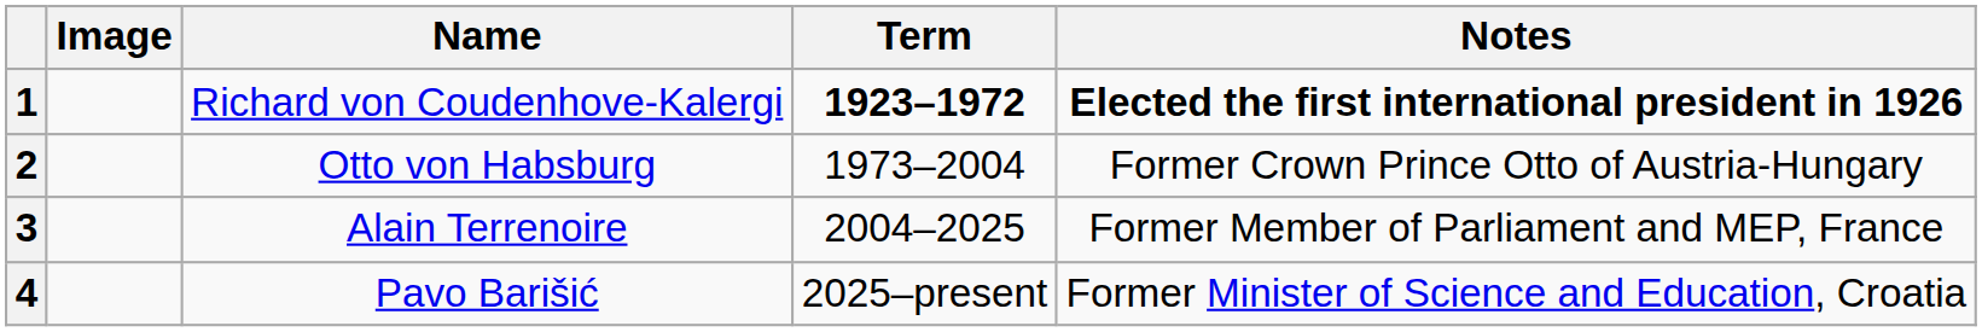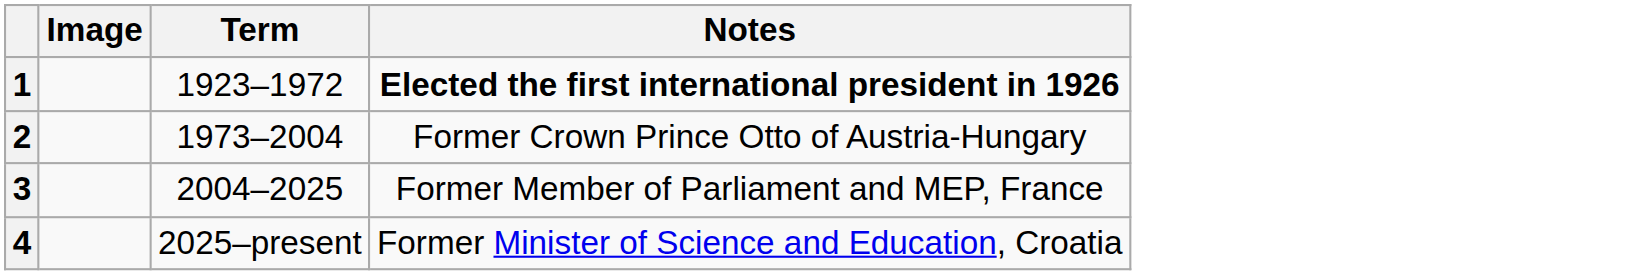 <table class="wikitable sortable" style="text-align:center">
 <tr>
 <th></th>
 <th class="unsortable">Image</th>
-<th>Name</th>
 <th>Term</th>
 <th>Notes</th>
 </tr>
 <tr>
 <th>1</th>
 <td></td>
-<td><a href='#'>Richard von Coudenhove-Kalergi</a><br></td>
-<td><strong>1923–1972</strong></td>
+<td>1923–1972</td>
 <td><strong>Elected the first international president in 1926</strong></td>
 </tr>
 <tr>
 <th>2</th>
 <td></td>
-<td><a href='#'>Otto von Habsburg</a><br></td>
 <td>1973–2004</td>
 <td>Former Crown Prince Otto of Austria-Hungary</td>
 </tr>
 <tr>
 <th>3</th>
 <td></td>
-<td><a href='#'>Alain Terrenoire</a><br></td>
 <td>2004–2025</td>
 <td>Former Member of Parliament and MEP, France</td>
 </tr>
 <tr>
 <th>4</th>
 <td></td>
-<td><a href='#'>Pavo Barišić</a><br></td>
 <td>2025–present</td>
 <td>Former <a href='#'>Minister of Science and Education</a>, Croatia</td>
 </tr>
 </table>
